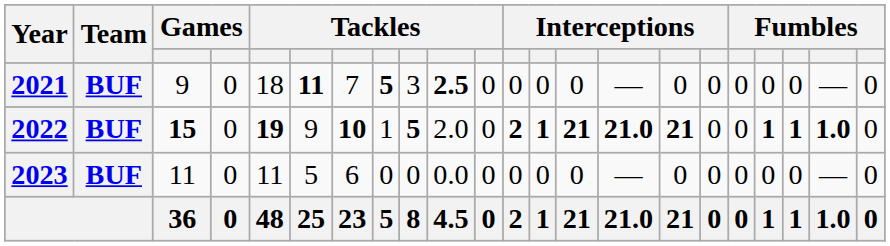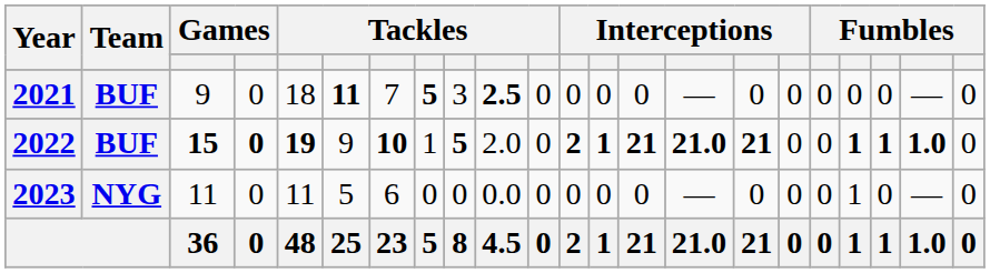 <table class="wikitable" style="text-align: center;">
 <tr>
 <th rowspan="2">Year</th>
 <th rowspan="2">Team</th>
 <th colspan="2">Games</th>
 <th colspan="7">Tackles</th>
 <th colspan="6">Interceptions</th>
 <th colspan="5">Fumbles</th>
 </tr>
 <tr>
 <th></th>
 <th></th>
 <th></th>
 <th></th>
 <th></th>
 <th></th>
 <th></th>
 <th></th>
 <th></th>
 <th></th>
 <th></th>
 <th></th>
 <th></th>
 <th></th>
 <th></th>
 <th></th>
 <th></th>
 <th></th>
 <th></th>
 <th></th>
 </tr>
 <tr>
 <th><a href='#'>2021</a></th>
 <th><a href='#'>BUF</a></th>
 <td>9</td>
 <td>0</td>
 <td>18</td>
 <td><strong>11</strong></td>
 <td>7</td>
 <td><strong>5</strong></td>
 <td>3</td>
 <td><strong>2.5</strong></td>
 <td>0</td>
 <td>0</td>
 <td>0</td>
 <td>0</td>
 <td>—</td>
 <td>0</td>
 <td>0</td>
 <td>0</td>
 <td>0</td>
 <td>0</td>
 <td>—</td>
 <td>0</td>
 </tr>
 <tr>
 <th><a href='#'>2022</a></th>
 <th><a href='#'>BUF</a></th>
 <td><strong>15</strong></td>
-<td>0</td>
+<td><strong>0</strong></td>
 <td><strong>19</strong></td>
 <td>9</td>
 <td><strong>10</strong></td>
 <td>1</td>
 <td><strong>5</strong></td>
 <td>2.0</td>
 <td>0</td>
 <td><strong>2</strong></td>
 <td><strong>1</strong></td>
 <td><strong>21</strong></td>
 <td><strong>21.0</strong></td>
 <td><strong>21</strong></td>
 <td>0</td>
 <td>0</td>
 <td><strong>1</strong></td>
 <td><strong>1</strong></td>
 <td><strong>1.0</strong></td>
 <td>0</td>
 </tr>
 <tr>
 <th><a href='#'>2023</a></th>
-<th><a href='#'>BUF</a></th>
+<th><a href='#'>NYG</a></th>
 <td>11</td>
 <td>0</td>
 <td>11</td>
 <td>5</td>
 <td>6</td>
 <td>0</td>
 <td>0</td>
 <td>0.0</td>
 <td>0</td>
 <td>0</td>
 <td>0</td>
 <td>0</td>
 <td>—</td>
 <td>0</td>
 <td>0</td>
 <td>0</td>
-<td>0</td>
+<td>1</td>
 <td>0</td>
 <td>—</td>
 <td>0</td>
 </tr>
 <tr>
 <th colspan="2"></th>
 <th>36</th>
 <th>0</th>
 <th>48</th>
 <th>25</th>
 <th>23</th>
 <th>5</th>
 <th>8</th>
 <th>4.5</th>
 <th>0</th>
 <th>2</th>
 <th>1</th>
 <th>21</th>
 <th>21.0</th>
 <th>21</th>
 <th>0</th>
 <th>0</th>
 <th>1</th>
 <th>1</th>
 <th>1.0</th>
 <th>0</th>
 </tr>
 </table>
